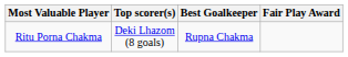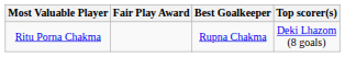 <table class="wikitable" style="margin:auto;text-align:center">
 <tr>
 <th>Most Valuable Player</th>
+<th>Fair Play Award</th>
+<th>Best Goalkeeper</th>
 <th>Top scorer(s)</th>
-<th>Best Goalkeeper</th>
-<th>Fair Play Award</th>
 </tr>
 <tr>
 <td> <a href='#'>Ritu Porna Chakma</a></td>
+<td></td>
+<td> <a href='#'>Rupna Chakma</a></td>
 <td> <a href='#'>Deki Lhazom</a><br>(8 goals)</td>
-<td> <a href='#'>Rupna Chakma</a></td>
-<td></td>
 </tr>
 </table>
